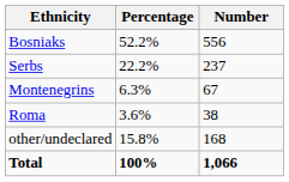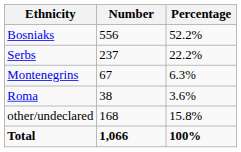 <table class="wikitable">
 <tr>
 <th width="100px">Ethnicity</th>
+<th width="80px">Number</th>
 <th width="80px">Percentage</th>
-<th width="80px">Number</th>
 </tr>
 <tr>
 <td><a href='#'>Bosniaks</a></td>
+<td>556</td>
 <td>52.2%</td>
-<td>556</td>
 </tr>
 <tr>
 <td><a href='#'>Serbs</a></td>
+<td>237</td>
 <td>22.2%</td>
-<td>237</td>
 </tr>
 <tr>
 <td><a href='#'>Montenegrins</a></td>
+<td>67</td>
 <td>6.3%</td>
-<td>67</td>
 </tr>
 <tr>
 <td><a href='#'>Roma</a></td>
+<td>38</td>
 <td>3.6%</td>
-<td>38</td>
 </tr>
 <tr>
 <td>other/undeclared</td>
+<td>168</td>
 <td>15.8%</td>
-<td>168</td>
 </tr>
 <tr>
 <td><strong>Total</strong></td>
+<td><strong>1,066</strong></td>
 <td><strong>100%</strong></td>
-<td><strong>1,066</strong></td>
 </tr>
 </table>
